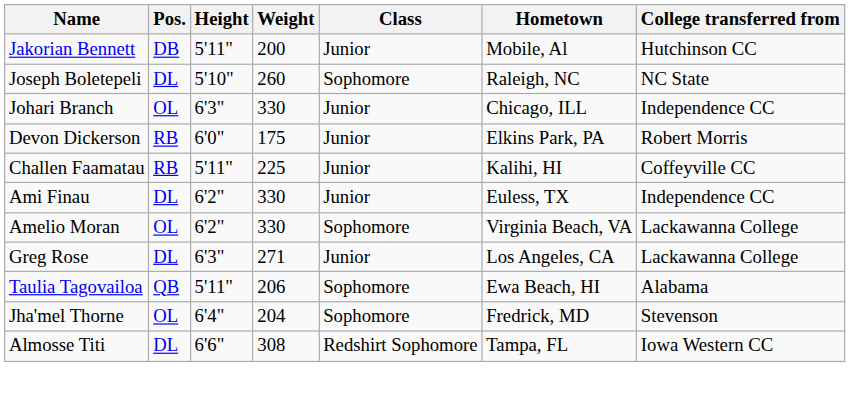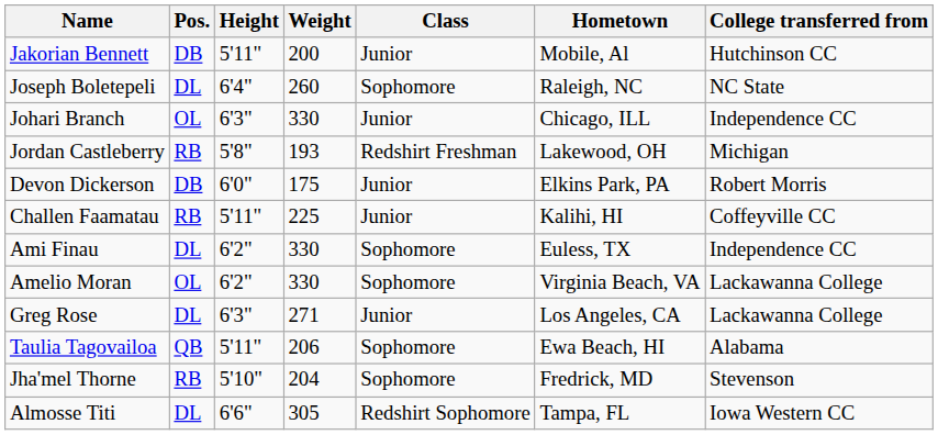 <table class="wikitable sortable" border="1" collapse=yes>
 <tr>
 <th>Name</th>
 <th>Pos.</th>
 <th>Height</th>
 <th>Weight</th>
 <th>Class</th>
 <th>Hometown</th>
 <th>College transferred from<br></th>
 </tr>
 <tr>
 <td><a href='#'>Jakorian Bennett</a></td>
 <td><a href='#'>DB</a></td>
 <td>5'11"</td>
 <td>200</td>
 <td>Junior</td>
 <td>Mobile, Al</td>
 <td>Hutchinson CC</td>
 </tr>
 <tr>
 <td>Joseph Boletepeli</td>
 <td><a href='#'>DL</a></td>
-<td>5'10"</td>
+<td>6'4"</td>
 <td>260</td>
 <td>Sophomore</td>
 <td>Raleigh, NC</td>
 <td>NC State</td>
 </tr>
 <tr>
 <td>Johari Branch</td>
 <td><a href='#'>OL</a></td>
 <td>6'3"</td>
 <td>330</td>
 <td>Junior</td>
 <td>Chicago, ILL</td>
 <td>Independence CC</td>
 </tr>
 <tr>
+<td>Jordan Castleberry</td>
+<td><a href='#'>RB</a></td>
+<td>5'8"</td>
+<td>193</td>
+<td>Redshirt Freshman</td>
+<td>Lakewood, OH</td>
+<td>Michigan</td>
+</tr>
+<tr>
 <td>Devon Dickerson</td>
-<td><a href='#'>RB</a></td>
+<td><a href='#'>DB</a></td>
 <td>6'0"</td>
 <td>175</td>
 <td>Junior</td>
 <td>Elkins Park, PA</td>
 <td>Robert Morris</td>
 </tr>
 <tr>
 <td>Challen Faamatau</td>
 <td><a href='#'>RB</a></td>
 <td>5'11"</td>
 <td>225</td>
 <td>Junior</td>
 <td>Kalihi, HI</td>
 <td>Coffeyville CC</td>
 </tr>
 <tr>
 <td>Ami Finau</td>
 <td><a href='#'>DL</a></td>
 <td>6'2"</td>
 <td>330</td>
-<td>Junior</td>
+<td>Sophomore</td>
 <td>Euless, TX</td>
 <td>Independence CC</td>
 </tr>
 <tr>
 <td>Amelio Moran</td>
 <td><a href='#'>OL</a></td>
 <td>6'2"</td>
 <td>330</td>
 <td>Sophomore</td>
 <td>Virginia Beach, VA</td>
 <td>Lackawanna College</td>
 </tr>
 <tr>
 <td>Greg Rose</td>
 <td><a href='#'>DL</a></td>
 <td>6'3"</td>
 <td>271</td>
 <td>Junior</td>
 <td>Los Angeles, CA</td>
 <td>Lackawanna College</td>
 </tr>
 <tr>
 <td><a href='#'>Taulia Tagovailoa</a></td>
 <td><a href='#'>QB</a></td>
 <td>5'11"</td>
 <td>206</td>
 <td>Sophomore</td>
 <td>Ewa Beach, HI</td>
 <td>Alabama</td>
 </tr>
 <tr>
 <td>Jha'mel Thorne</td>
-<td><a href='#'>OL</a></td>
-<td>6'4"</td>
+<td><a href='#'>RB</a></td>
+<td>5'10"</td>
 <td>204</td>
 <td>Sophomore</td>
 <td>Fredrick, MD</td>
 <td>Stevenson</td>
 </tr>
 <tr>
 <td>Almosse Titi</td>
 <td><a href='#'>DL</a></td>
 <td>6'6"</td>
-<td>308</td>
+<td>305</td>
 <td>Redshirt Sophomore</td>
 <td>Tampa, FL</td>
 <td>Iowa Western CC</td>
 </tr>
 </table>
